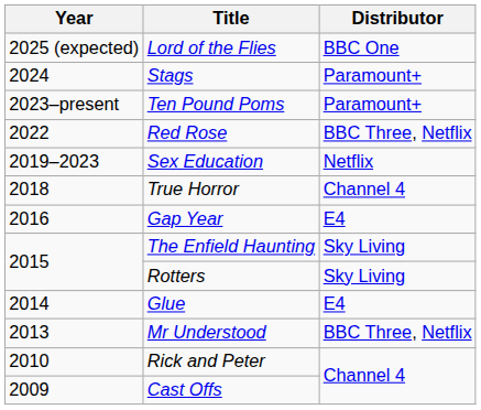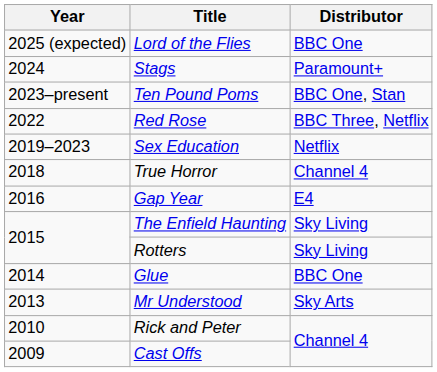 <table class="wikitable">
 <tr>
 <th>Year</th>
 <th>Title</th>
 <th>Distributor</th>
 </tr>
 <tr>
 <td>2025 (expected)</td>
 <td><em><a href='#'>Lord of the Flies</a></em></td>
 <td><a href='#'>BBC One</a></td>
 </tr>
 <tr>
 <td>2024</td>
 <td><em><a href='#'>Stags</a></em></td>
 <td><a href='#'>Paramount+</a></td>
 </tr>
 <tr>
 <td>2023–present</td>
 <td><em><a href='#'>Ten Pound Poms</a></em></td>
-<td><a href='#'>Paramount+</a></td>
+<td><a href='#'>BBC One</a>, <a href='#'>Stan</a></td>
 </tr>
 <tr>
 <td>2022</td>
 <td><em><a href='#'>Red Rose</a></em></td>
 <td><a href='#'>BBC Three</a>, <a href='#'>Netflix</a></td>
 </tr>
 <tr>
 <td>2019–2023</td>
 <td><em><a href='#'>Sex Education</a></em></td>
 <td><a href='#'>Netflix</a></td>
 </tr>
 <tr>
 <td>2018</td>
 <td><em>True Horror</em></td>
 <td><a href='#'>Channel 4</a></td>
 </tr>
 <tr>
 <td>2016</td>
 <td><em><a href='#'>Gap Year</a></em></td>
 <td><a href='#'>E4</a></td>
 </tr>
 <tr>
 <td rowspan="2">2015</td>
 <td><em><a href='#'>The Enfield Haunting</a></em></td>
 <td><a href='#'>Sky Living</a></td>
 </tr>
 <tr>
 <td><em>Rotters</em></td>
 <td><a href='#'>Sky Living</a></td>
 </tr>
 <tr>
 <td>2014</td>
 <td><em><a href='#'>Glue</a></em></td>
-<td><a href='#'>E4</a></td>
+<td><a href='#'>BBC One</a></td>
 </tr>
 <tr>
 <td>2013</td>
 <td><em><a href='#'>Mr Understood</a></em></td>
-<td><a href='#'>BBC Three</a>, <a href='#'>Netflix</a></td>
+<td><a href='#'>Sky Arts</a></td>
 </tr>
 <tr>
 <td>2010</td>
 <td><em>Rick and Peter</em></td>
 <td rowspan="2"><a href='#'>Channel 4</a></td>
 </tr>
 <tr>
 <td>2009</td>
 <td><em><a href='#'>Cast Offs</a></em></td>
 </tr>
 </table>
